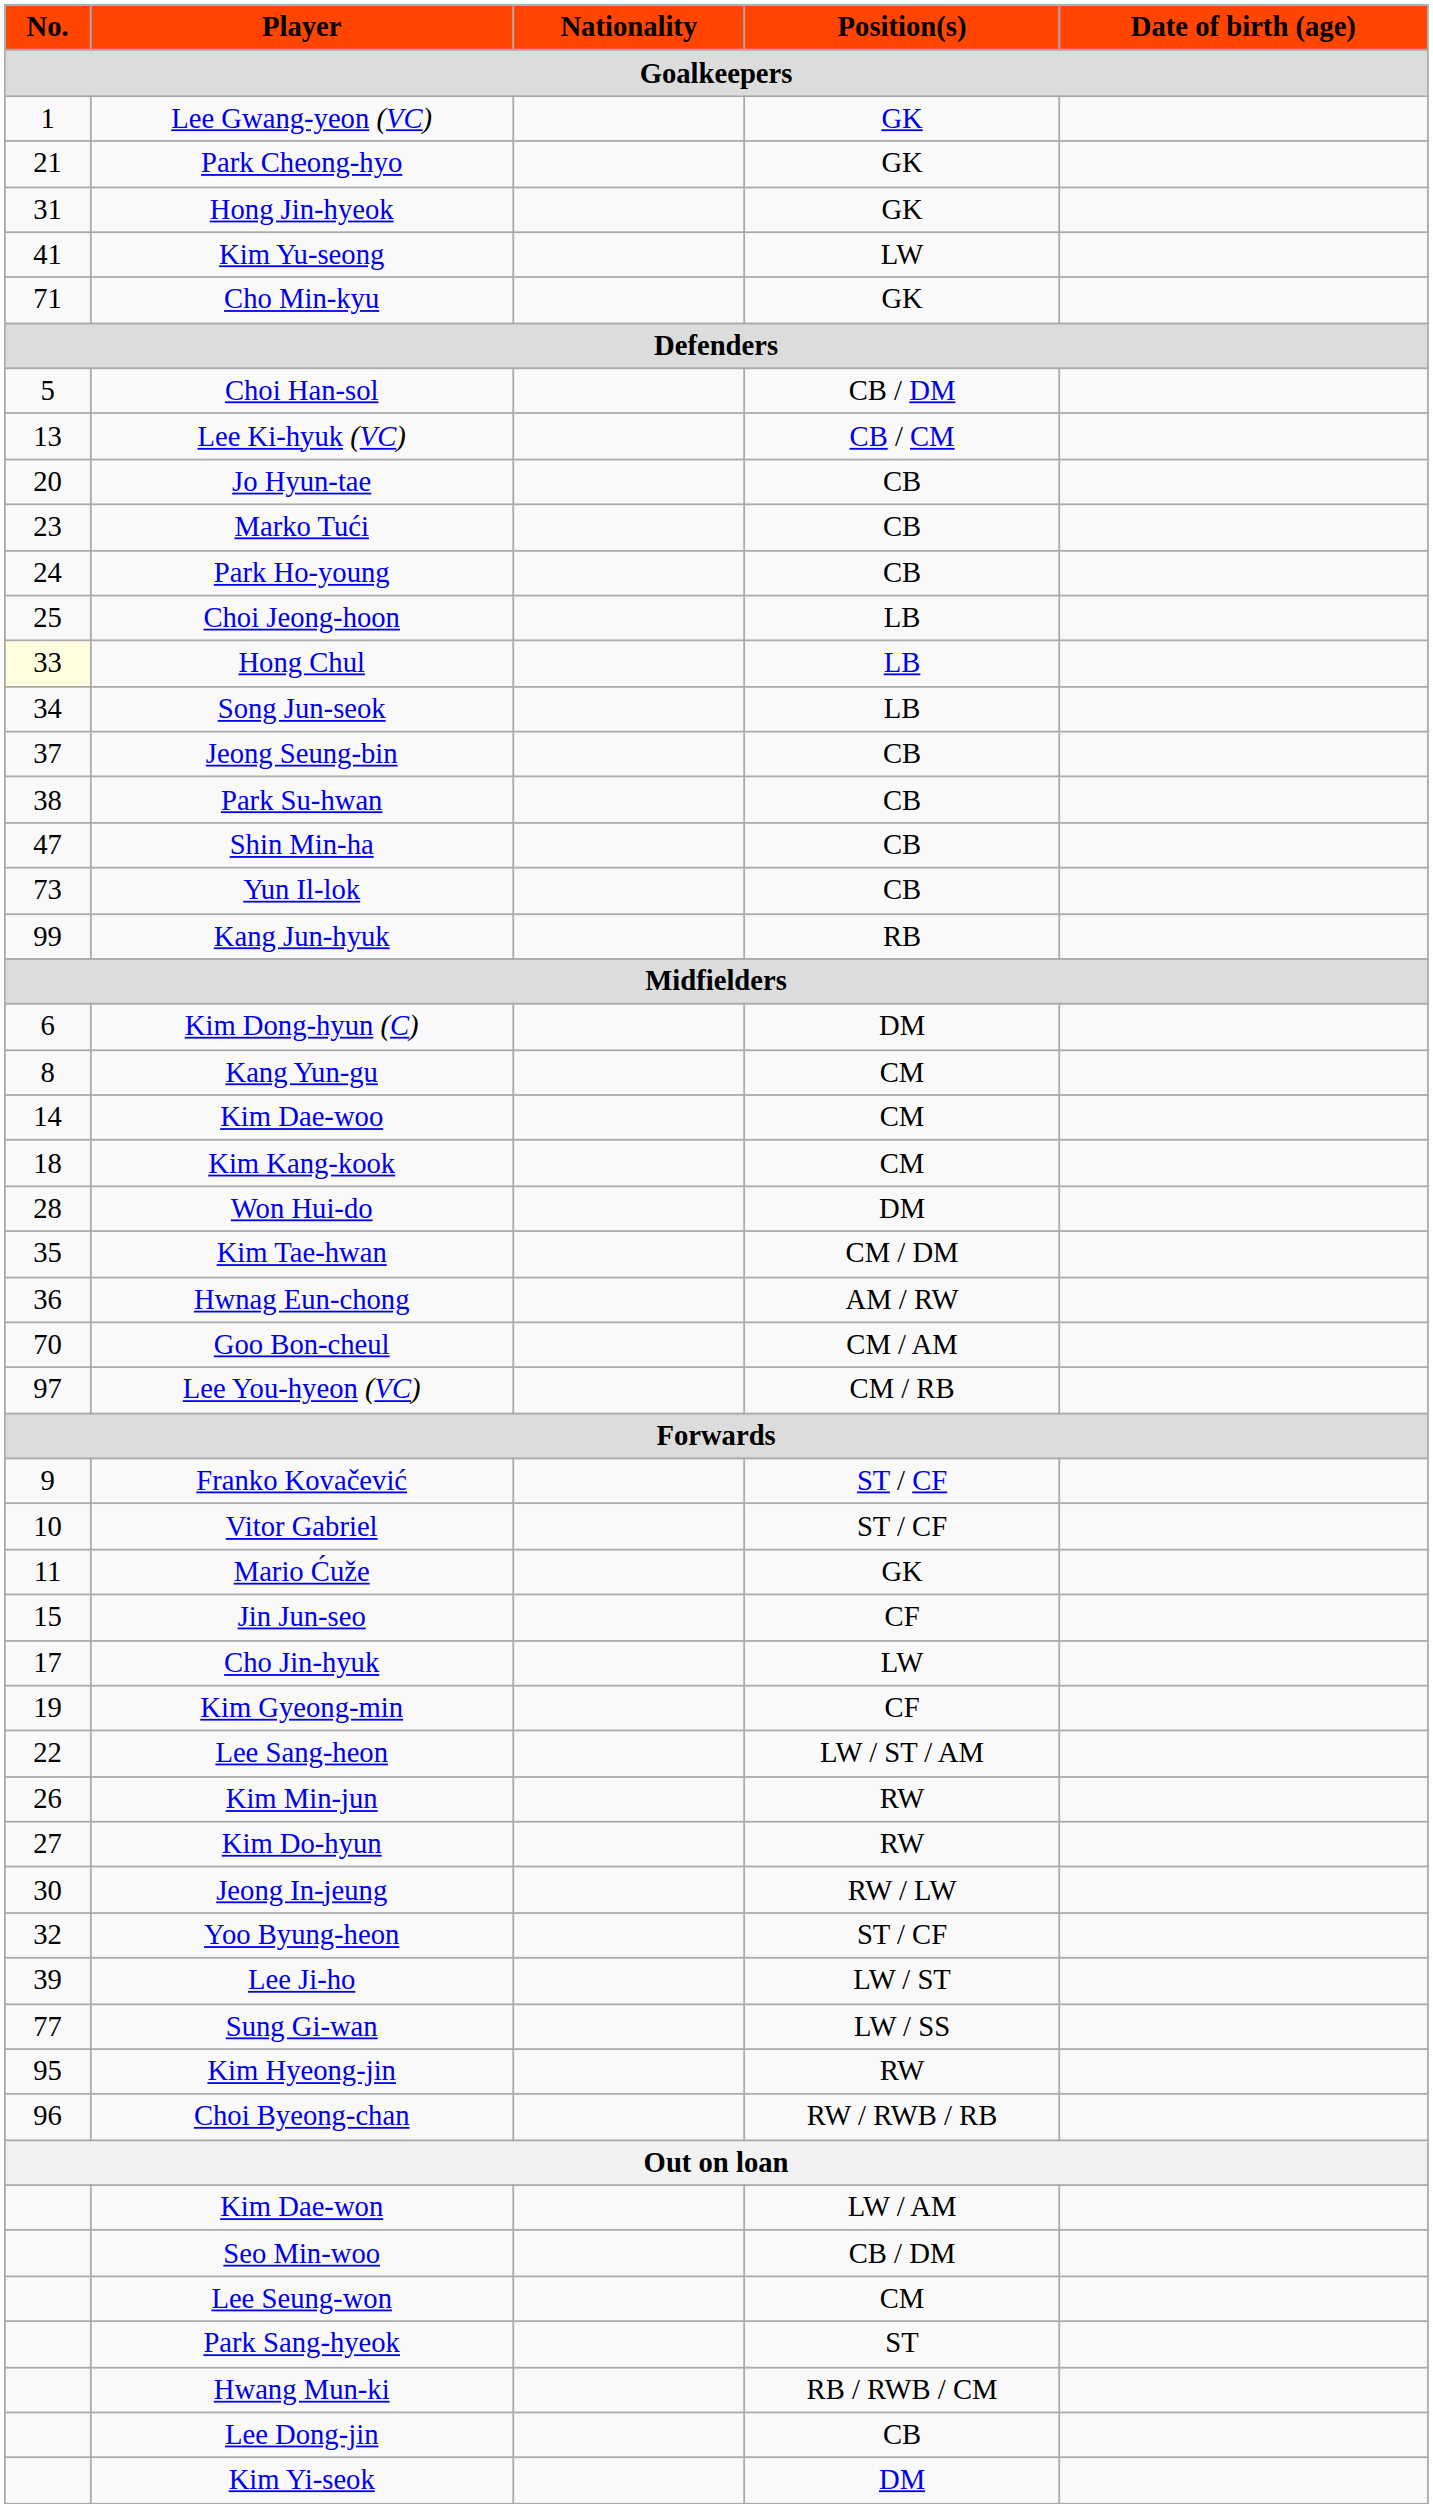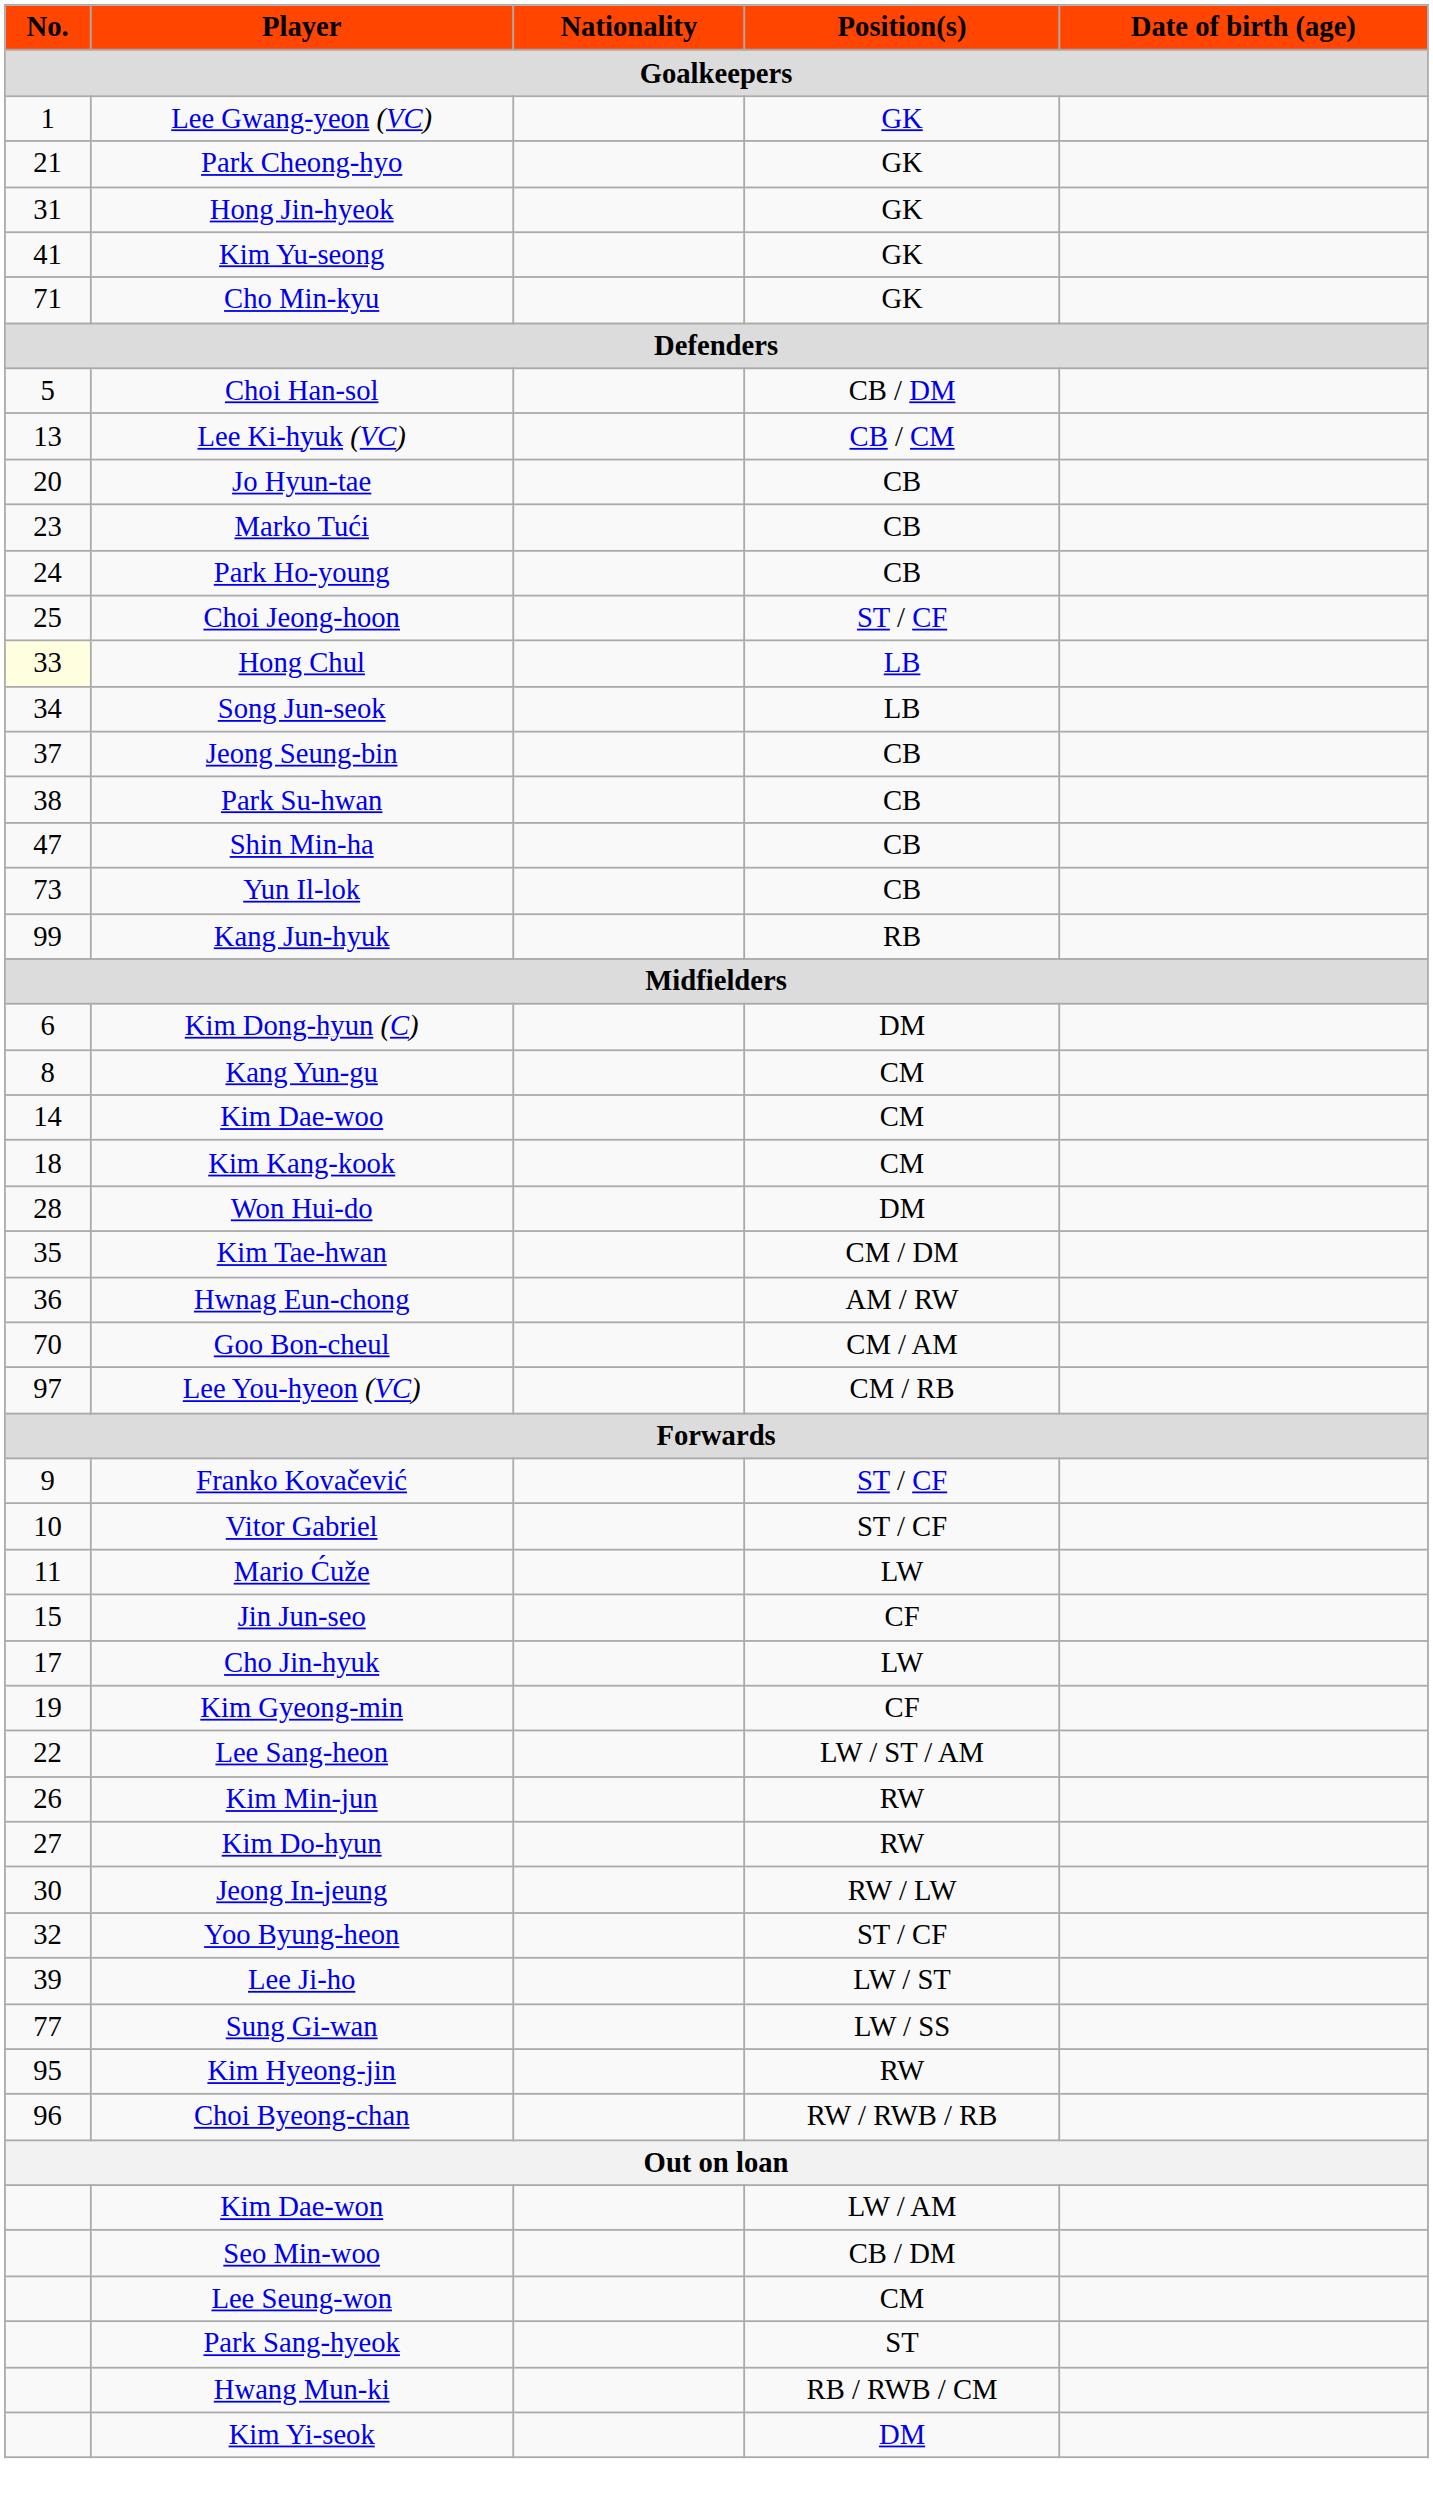 <table class="wikitable" style="text-align:center;width:90%">
 <tr>
 <th style="background:#FF4500; color:black; text-align:center;">No.</th>
 <th style="background:#FF4500; color:black; text-align:center;">Player</th>
 <th style="background:#FF4500; color:black; text-align:center;">Nationality</th>
 <th style="background:#FF4500; color:black; text-align:center;">Position(s)</th>
 <th style="background:#FF4500; color:black; text-align:center;">Date of birth (age)</th>
 </tr>
 <tr>
 <th colspan="5" style="background:#dcdcdc; text-align:center;">Goalkeepers</th>
 </tr>
 <tr>
 <td>1</td>
 <td><a href='#'>Lee Gwang-yeon</a> <em>(<a href='#'>VC</a>)</em></td>
 <td></td>
 <td><a href='#'>GK</a></td>
 <td></td>
 </tr>
 <tr>
 <td>21</td>
 <td><a href='#'>Park Cheong-hyo</a></td>
 <td></td>
 <td>GK</td>
 <td></td>
 </tr>
 <tr>
 <td>31</td>
 <td><a href='#'>Hong Jin-hyeok</a></td>
 <td></td>
 <td>GK</td>
 <td></td>
 </tr>
 <tr>
 <td>41</td>
 <td><a href='#'>Kim Yu-seong</a></td>
 <td></td>
-<td>LW</td>
+<td>GK</td>
 <td></td>
 </tr>
 <tr>
 <td>71</td>
 <td><a href='#'>Cho Min-kyu</a></td>
 <td></td>
 <td>GK</td>
 <td></td>
 </tr>
 <tr>
 <th colspan="5" style="background:#dcdcdc; text-align:center;">Defenders</th>
 </tr>
 <tr>
 <td>5</td>
 <td><a href='#'>Choi Han-sol</a></td>
 <td></td>
 <td>CB / <a href='#'>DM</a></td>
 <td></td>
 </tr>
 <tr>
 <td>13</td>
 <td><a href='#'>Lee Ki-hyuk</a> <em>(<a href='#'>VC</a>)</em></td>
 <td></td>
 <td><a href='#'>CB</a> / <a href='#'>CM</a></td>
 <td></td>
 </tr>
 <tr>
 <td>20</td>
 <td><a href='#'>Jo Hyun-tae</a></td>
 <td></td>
 <td>CB</td>
 <td></td>
 </tr>
 <tr>
 <td>23</td>
 <td><a href='#'>Marko Tući</a></td>
 <td></td>
 <td>CB</td>
 <td></td>
 </tr>
 <tr>
 <td>24</td>
 <td><a href='#'>Park Ho-young</a></td>
 <td></td>
 <td>CB</td>
 <td></td>
 </tr>
 <tr>
 <td>25</td>
 <td><a href='#'>Choi Jeong-hoon</a></td>
 <td></td>
-<td>LB</td>
+<td><a href='#'>ST</a> / <a href='#'>CF</a></td>
 <td></td>
 </tr>
 <tr>
 <td style="background: lightyellow;">33</td>
 <td><a href='#'>Hong Chul</a></td>
 <td></td>
 <td><a href='#'>LB</a></td>
 <td></td>
 </tr>
 <tr>
 <td>34</td>
 <td><a href='#'>Song Jun-seok</a></td>
 <td></td>
 <td>LB</td>
 <td></td>
 </tr>
 <tr>
 <td>37</td>
 <td><a href='#'>Jeong Seung-bin</a></td>
 <td></td>
 <td>CB</td>
 <td></td>
 </tr>
 <tr>
 <td>38</td>
 <td><a href='#'>Park Su-hwan</a></td>
 <td></td>
 <td>CB</td>
 <td></td>
 </tr>
 <tr>
 <td>47</td>
 <td><a href='#'>Shin Min-ha</a></td>
 <td></td>
 <td>CB</td>
 <td></td>
 </tr>
 <tr>
 <td>73</td>
 <td><a href='#'>Yun Il-lok</a></td>
 <td></td>
 <td>CB</td>
 <td></td>
 </tr>
 <tr>
 <td>99</td>
 <td><a href='#'>Kang Jun-hyuk</a></td>
 <td></td>
 <td>RB</td>
 <td></td>
 </tr>
 <tr>
 <th colspan="5" style="background:#dcdcdc; text-align:center;">Midfielders</th>
 </tr>
 <tr>
 <td>6</td>
 <td><a href='#'>Kim Dong-hyun</a> <em>(<a href='#'>C</a>)</em></td>
 <td></td>
 <td>DM</td>
 <td></td>
 </tr>
 <tr>
 <td>8</td>
 <td><a href='#'>Kang Yun-gu</a></td>
 <td></td>
 <td>CM</td>
 <td></td>
 </tr>
 <tr>
 <td>14</td>
 <td><a href='#'>Kim Dae-woo</a></td>
 <td></td>
 <td>CM</td>
 <td></td>
 </tr>
 <tr>
 <td>18</td>
 <td><a href='#'>Kim Kang-kook</a></td>
 <td></td>
 <td>CM</td>
 <td></td>
 </tr>
 <tr>
 <td>28</td>
 <td><a href='#'>Won Hui-do</a></td>
 <td></td>
 <td>DM</td>
 <td></td>
 </tr>
 <tr>
 <td>35</td>
 <td><a href='#'>Kim Tae-hwan</a></td>
 <td></td>
 <td>CM / DM</td>
 <td></td>
 </tr>
 <tr>
 <td>36</td>
 <td><a href='#'>Hwnag Eun-chong</a></td>
 <td></td>
 <td>AM / RW</td>
 <td></td>
 </tr>
 <tr>
 <td>70</td>
 <td><a href='#'>Goo Bon-cheul</a></td>
 <td></td>
 <td>CM / AM</td>
 <td></td>
 </tr>
 <tr>
 <td>97</td>
 <td><a href='#'>Lee You-hyeon</a> <em>(<a href='#'>VC</a>)</em></td>
 <td></td>
 <td>CM / RB</td>
 <td></td>
 </tr>
 <tr>
 <th colspan="5" style="background:#dcdcdc; text-align:center;">Forwards</th>
 </tr>
 <tr>
 <td>9</td>
 <td><a href='#'>Franko Kovačević</a></td>
 <td></td>
 <td><a href='#'>ST</a> / <a href='#'>CF</a></td>
 <td></td>
 </tr>
 <tr>
 <td>10</td>
 <td><a href='#'>Vitor Gabriel</a></td>
 <td></td>
 <td>ST / CF</td>
 <td></td>
 </tr>
 <tr>
 <td>11</td>
 <td><a href='#'>Mario Ćuže</a></td>
 <td></td>
-<td>GK</td>
+<td>LW</td>
 <td></td>
 </tr>
 <tr>
 <td>15</td>
 <td><a href='#'>Jin Jun-seo</a></td>
 <td></td>
 <td>CF</td>
 <td></td>
 </tr>
 <tr>
 <td>17</td>
 <td><a href='#'>Cho Jin-hyuk</a></td>
 <td></td>
 <td>LW</td>
 <td></td>
 </tr>
 <tr>
 <td>19</td>
 <td><a href='#'>Kim Gyeong-min</a></td>
 <td></td>
 <td>CF</td>
 <td></td>
 </tr>
 <tr>
 <td>22</td>
 <td><a href='#'>Lee Sang-heon</a></td>
 <td></td>
 <td>LW / ST / AM</td>
 <td></td>
 </tr>
 <tr>
 <td>26</td>
 <td><a href='#'>Kim Min-jun</a></td>
 <td></td>
 <td>RW</td>
 <td></td>
 </tr>
 <tr>
 <td>27</td>
 <td><a href='#'>Kim Do-hyun</a></td>
 <td></td>
 <td>RW</td>
 <td></td>
 </tr>
 <tr>
 <td>30</td>
 <td><a href='#'>Jeong In-jeung</a></td>
 <td></td>
 <td>RW / LW</td>
 <td></td>
 </tr>
 <tr>
 <td>32</td>
 <td><a href='#'>Yoo Byung-heon</a></td>
 <td></td>
 <td>ST / CF</td>
 <td></td>
 </tr>
 <tr>
 <td>39</td>
 <td><a href='#'>Lee Ji-ho</a></td>
 <td></td>
 <td>LW / ST</td>
 <td></td>
 </tr>
 <tr>
 <td>77</td>
 <td><a href='#'>Sung Gi-wan</a></td>
 <td></td>
 <td>LW / SS</td>
 <td></td>
 </tr>
 <tr>
 <td>95</td>
 <td><a href='#'>Kim Hyeong-jin</a></td>
 <td></td>
 <td>RW</td>
 <td></td>
 </tr>
 <tr>
 <td>96</td>
 <td><a href='#'>Choi Byeong-chan</a></td>
 <td></td>
 <td>RW / RWB / RB</td>
 <td></td>
 </tr>
 <tr>
 <th colspan="5">Out on loan</th>
 </tr>
 <tr>
 <td></td>
 <td><a href='#'>Kim Dae-won</a></td>
 <td></td>
 <td>LW / AM</td>
 <td></td>
 </tr>
 <tr>
 <td></td>
 <td><a href='#'>Seo Min-woo</a></td>
 <td></td>
 <td>CB / DM</td>
 <td></td>
 </tr>
 <tr>
 <td></td>
 <td><a href='#'>Lee Seung-won</a></td>
 <td></td>
 <td>CM</td>
 <td></td>
 </tr>
 <tr>
 <td></td>
 <td><a href='#'>Park Sang-hyeok</a></td>
 <td></td>
 <td>ST</td>
 <td></td>
 </tr>
 <tr>
 <td></td>
 <td><a href='#'>Hwang Mun-ki</a></td>
 <td></td>
 <td>RB / RWB / CM</td>
 <td></td>
 </tr>
 <tr>
 <td></td>
-<td><a href='#'>Lee Dong-jin</a></td>
-<td></td>
-<td>CB</td>
-<td></td>
-</tr>
-<tr>
-<td></td>
 <td><a href='#'>Kim Yi-seok</a></td>
 <td></td>
 <td><a href='#'>DM</a></td>
 <td></td>
 </tr>
 </table>
